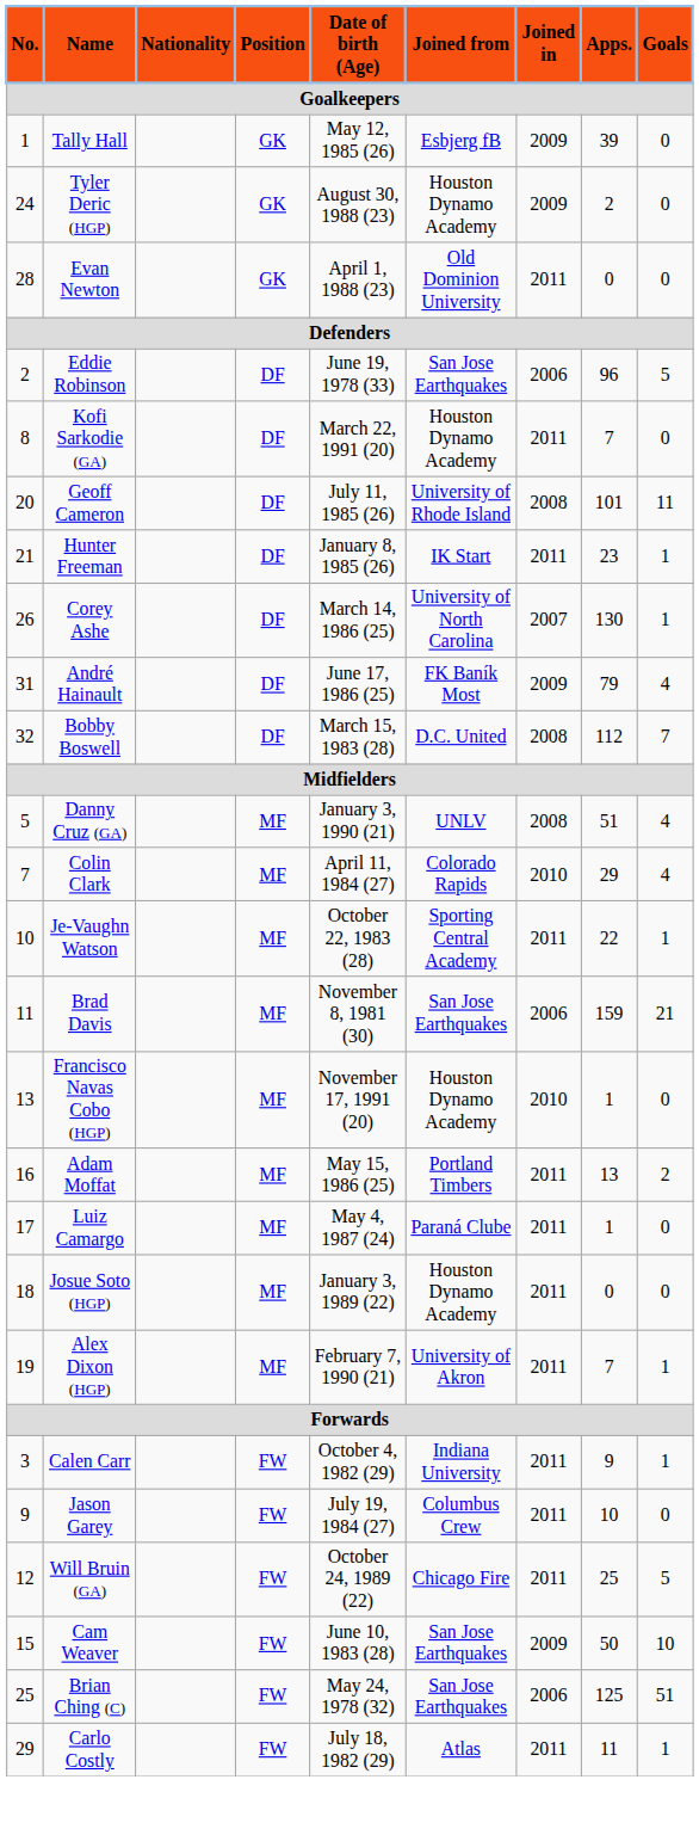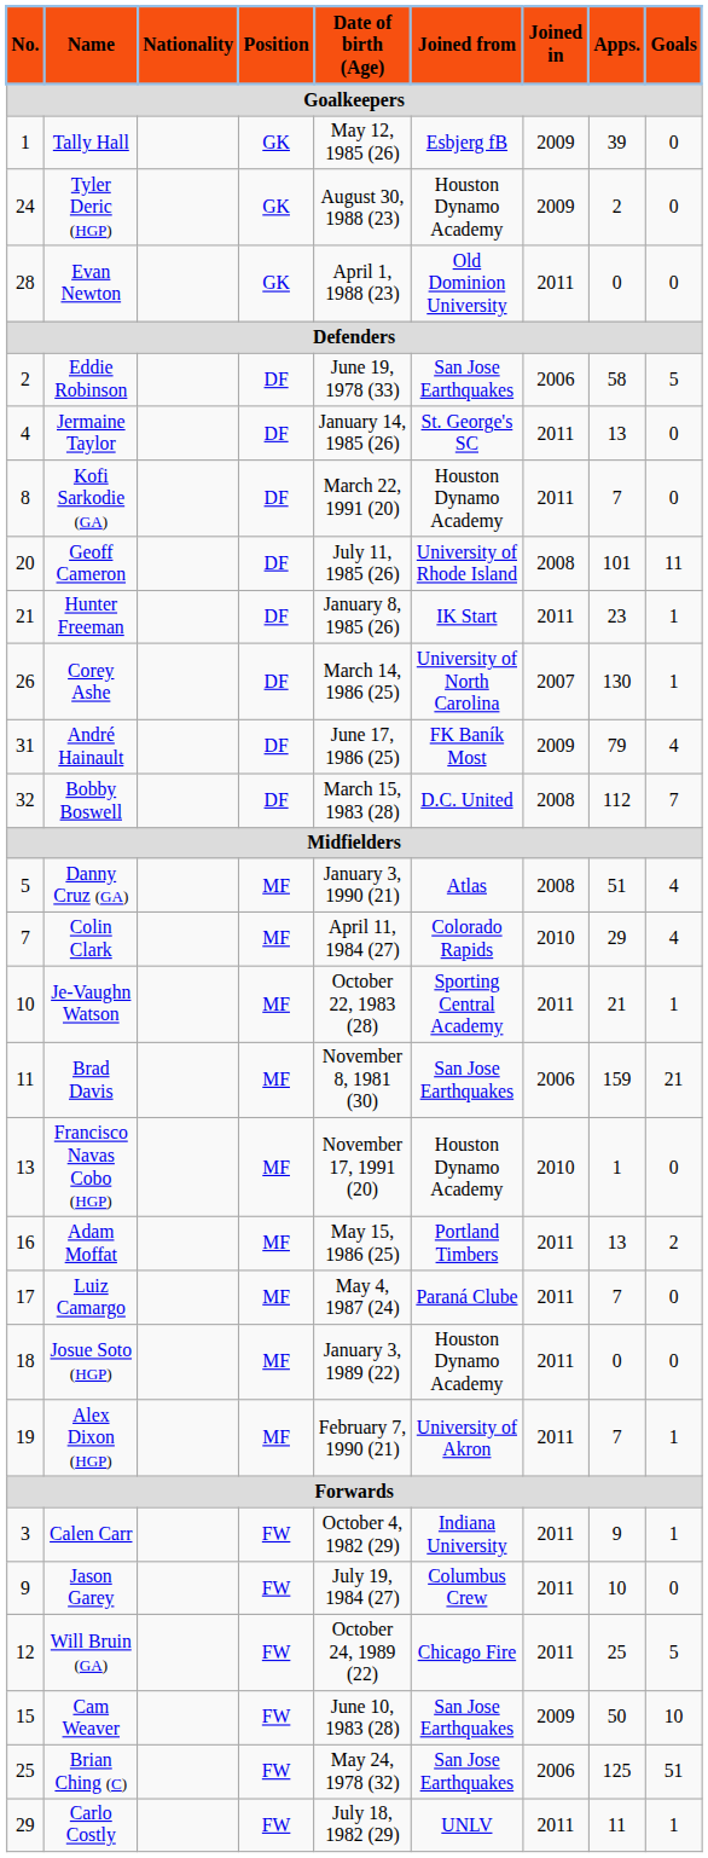 <table class="wikitable" style="text-align:center; font-size:90%; width:85%;">
 <tr>
 <th style="background:#F75010; color:#000; text-align:center; border:2px solid #96C0E6;" scope="col">No.</th>
 <th style="background:#F75010; color:#000; text-align:center; border:2px solid #96C0E6;" scope="col">Name</th>
 <th style="background:#F75010; color:#000; text-align:center; border:2px solid #96C0E6;" scope="col">Nationality</th>
 <th style="background:#F75010; color:#000; text-align:center; border:2px solid #96C0E6;" scope="col">Position</th>
 <th style="background:#F75010; color:#000; text-align:center; border:2px solid #96C0E6;" scope="col">Date of birth (Age)</th>
 <th style="background:#F75010; color:#000; text-align:center; border:2px solid #96C0E6;" scope="col">Joined from</th>
 <th style="background:#F75010; color:#000; text-align:center; border:2px solid #96C0E6;" scope="col">Joined in</th>
 <th style="background:#F75010; color:#000; text-align:center; border:2px solid #96C0E6;" scope="col">Apps.</th>
 <th style="background:#F75010; color:#000; text-align:center; border:2px solid #96C0E6;" scope="col">Goals</th>
 </tr>
 <tr>
 <th colspan="9" style="background:#dcdcdc; text-align:center;">Goalkeepers</th>
 </tr>
 <tr>
 <td>1</td>
 <td><a href='#'>Tally Hall</a></td>
 <td></td>
 <td><a href='#'>GK</a></td>
 <td>May 12, 1985 (26)</td>
 <td><a href='#'>Esbjerg fB</a></td>
 <td>2009</td>
 <td>39</td>
 <td>0</td>
 </tr>
 <tr>
 <td>24</td>
 <td><a href='#'>Tyler Deric</a> <small>(<a href='#'>HGP</a>)</small></td>
 <td></td>
 <td><a href='#'>GK</a></td>
 <td>August 30, 1988 (23)</td>
 <td>Houston Dynamo Academy</td>
 <td>2009</td>
 <td>2</td>
 <td>0</td>
 </tr>
 <tr>
 <td>28</td>
 <td><a href='#'>Evan Newton</a></td>
 <td></td>
 <td><a href='#'>GK</a></td>
 <td>April 1, 1988 (23)</td>
 <td><a href='#'>Old Dominion University</a></td>
 <td>2011</td>
 <td>0</td>
 <td>0</td>
 </tr>
 <tr>
 <th colspan="9" style="background:#dcdcdc; text-align:center;">Defenders</th>
 </tr>
 <tr>
 <td>2</td>
 <td><a href='#'>Eddie Robinson</a></td>
 <td></td>
 <td><a href='#'>DF</a></td>
 <td>June 19, 1978 (33)</td>
 <td><a href='#'>San Jose Earthquakes</a></td>
 <td>2006</td>
-<td>96</td>
+<td>58</td>
 <td>5</td>
+</tr>
+<tr>
+<td>4</td>
+<td><a href='#'>Jermaine Taylor</a></td>
+<td></td>
+<td><a href='#'>DF</a></td>
+<td>January 14, 1985 (26)</td>
+<td><a href='#'>St. George's SC</a></td>
+<td>2011</td>
+<td>13</td>
+<td>0</td>
 </tr>
 <tr>
 <td>8</td>
 <td><a href='#'>Kofi Sarkodie</a> <small>(<a href='#'>GA</a>)</small></td>
 <td></td>
 <td><a href='#'>DF</a></td>
 <td>March 22, 1991 (20)</td>
 <td>Houston Dynamo Academy</td>
 <td>2011</td>
 <td>7</td>
 <td>0</td>
 </tr>
 <tr>
 <td>20</td>
 <td><a href='#'>Geoff Cameron</a></td>
 <td></td>
 <td><a href='#'>DF</a></td>
 <td>July 11, 1985 (26)</td>
 <td><a href='#'>University of Rhode Island</a></td>
 <td>2008</td>
 <td>101</td>
 <td>11</td>
 </tr>
 <tr>
 <td>21</td>
 <td><a href='#'>Hunter Freeman</a></td>
 <td></td>
 <td><a href='#'>DF</a></td>
 <td>January 8, 1985 (26)</td>
 <td><a href='#'>IK Start</a></td>
 <td>2011</td>
 <td>23</td>
 <td>1</td>
 </tr>
 <tr>
 <td>26</td>
 <td><a href='#'>Corey Ashe</a></td>
 <td></td>
 <td><a href='#'>DF</a></td>
 <td>March 14, 1986 (25)</td>
 <td><a href='#'>University of North Carolina</a></td>
 <td>2007</td>
 <td>130</td>
 <td>1</td>
 </tr>
 <tr>
 <td>31</td>
 <td><a href='#'>André Hainault</a></td>
 <td></td>
 <td><a href='#'>DF</a></td>
 <td>June 17, 1986 (25)</td>
 <td><a href='#'>FK Baník Most</a></td>
 <td>2009</td>
 <td>79</td>
 <td>4</td>
 </tr>
 <tr>
 <td>32</td>
 <td><a href='#'>Bobby Boswell</a></td>
 <td></td>
 <td><a href='#'>DF</a></td>
 <td>March 15, 1983 (28)</td>
 <td><a href='#'>D.C. United</a></td>
 <td>2008</td>
 <td>112</td>
 <td>7</td>
 </tr>
 <tr>
 <th colspan="9" style="background:#dcdcdc; text-align:center;">Midfielders</th>
 </tr>
 <tr>
 <td>5</td>
 <td><a href='#'>Danny Cruz</a> <small>(<a href='#'>GA</a>)</small></td>
 <td></td>
 <td><a href='#'>MF</a></td>
 <td>January 3, 1990 (21)</td>
-<td><a href='#'>UNLV</a></td>
+<td><a href='#'>Atlas</a></td>
 <td>2008</td>
 <td>51</td>
 <td>4</td>
 </tr>
 <tr>
 <td>7</td>
 <td><a href='#'>Colin Clark</a></td>
 <td></td>
 <td><a href='#'>MF</a></td>
 <td>April 11, 1984 (27)</td>
 <td><a href='#'>Colorado Rapids</a></td>
 <td>2010</td>
 <td>29</td>
 <td>4</td>
 </tr>
 <tr>
 <td>10</td>
 <td><a href='#'>Je-Vaughn Watson</a></td>
 <td></td>
 <td><a href='#'>MF</a></td>
 <td>October 22, 1983 (28)</td>
 <td><a href='#'>Sporting Central Academy</a></td>
 <td>2011</td>
-<td>22</td>
+<td>21</td>
 <td>1</td>
 </tr>
 <tr>
 <td>11</td>
 <td><a href='#'>Brad Davis</a></td>
 <td></td>
 <td><a href='#'>MF</a></td>
 <td>November 8, 1981 (30)</td>
 <td><a href='#'>San Jose Earthquakes</a></td>
 <td>2006</td>
 <td>159</td>
 <td>21</td>
 </tr>
 <tr>
 <td>13</td>
 <td><a href='#'>Francisco Navas Cobo</a> <small>(<a href='#'>HGP</a>)</small></td>
 <td></td>
 <td><a href='#'>MF</a></td>
 <td>November 17, 1991 (20)</td>
 <td>Houston Dynamo Academy</td>
 <td>2010</td>
 <td>1</td>
 <td>0</td>
 </tr>
 <tr>
 <td>16</td>
 <td><a href='#'>Adam Moffat</a></td>
 <td></td>
 <td><a href='#'>MF</a></td>
 <td>May 15, 1986 (25)</td>
 <td><a href='#'>Portland Timbers</a></td>
 <td>2011</td>
 <td>13</td>
 <td>2</td>
 </tr>
 <tr>
 <td>17</td>
 <td><a href='#'>Luiz Camargo</a></td>
 <td></td>
 <td><a href='#'>MF</a></td>
 <td>May 4, 1987 (24)</td>
 <td><a href='#'>Paraná Clube</a></td>
 <td>2011</td>
-<td>1</td>
+<td>7</td>
 <td>0</td>
 </tr>
 <tr>
 <td>18</td>
 <td><a href='#'>Josue Soto</a> <small>(<a href='#'>HGP</a>)</small></td>
 <td></td>
 <td><a href='#'>MF</a></td>
 <td>January 3, 1989 (22)</td>
 <td>Houston Dynamo Academy</td>
 <td>2011</td>
 <td>0</td>
 <td>0</td>
 </tr>
 <tr>
 <td>19</td>
 <td><a href='#'>Alex Dixon</a> <small>(<a href='#'>HGP</a>)</small></td>
 <td></td>
 <td><a href='#'>MF</a></td>
 <td>February 7, 1990 (21)</td>
 <td><a href='#'>University of Akron</a></td>
 <td>2011</td>
 <td>7</td>
 <td>1</td>
 </tr>
 <tr>
 <th colspan="9" style="background:#dcdcdc; text-align:center;">Forwards</th>
 </tr>
 <tr>
 <td>3</td>
 <td><a href='#'>Calen Carr</a></td>
 <td></td>
 <td><a href='#'>FW</a></td>
 <td>October 4, 1982 (29)</td>
 <td><a href='#'>Indiana University</a></td>
 <td>2011</td>
 <td>9</td>
 <td>1</td>
 </tr>
 <tr>
 <td>9</td>
 <td><a href='#'>Jason Garey</a></td>
 <td></td>
 <td><a href='#'>FW</a></td>
 <td>July 19, 1984 (27)</td>
 <td><a href='#'>Columbus Crew</a></td>
 <td>2011</td>
 <td>10</td>
 <td>0</td>
 </tr>
 <tr>
 <td>12</td>
 <td><a href='#'>Will Bruin</a> <small>(<a href='#'>GA</a>)</small></td>
 <td></td>
 <td><a href='#'>FW</a></td>
 <td>October 24, 1989 (22)</td>
 <td><a href='#'>Chicago Fire</a></td>
 <td>2011</td>
 <td>25</td>
 <td>5</td>
 </tr>
 <tr>
 <td>15</td>
 <td><a href='#'>Cam Weaver</a></td>
 <td></td>
 <td><a href='#'>FW</a></td>
 <td>June 10, 1983 (28)</td>
 <td><a href='#'>San Jose Earthquakes</a></td>
 <td>2009</td>
 <td>50</td>
 <td>10</td>
 </tr>
 <tr>
 <td>25</td>
 <td><a href='#'>Brian Ching</a> <small>(<a href='#'>C</a>)</small></td>
 <td></td>
 <td><a href='#'>FW</a></td>
 <td>May 24, 1978 (32)</td>
 <td><a href='#'>San Jose Earthquakes</a></td>
 <td>2006</td>
 <td>125</td>
 <td>51</td>
 </tr>
 <tr>
 <td>29</td>
 <td><a href='#'>Carlo Costly</a></td>
 <td></td>
 <td><a href='#'>FW</a></td>
 <td>July 18, 1982 (29)</td>
-<td><a href='#'>Atlas</a></td>
+<td><a href='#'>UNLV</a></td>
 <td>2011</td>
 <td>11</td>
 <td>1</td>
 </tr>
 </table>
